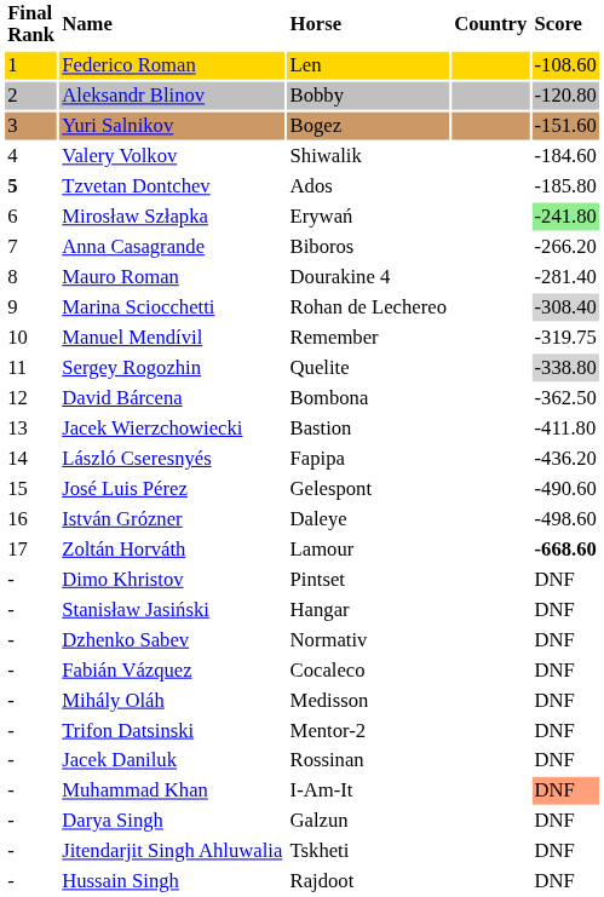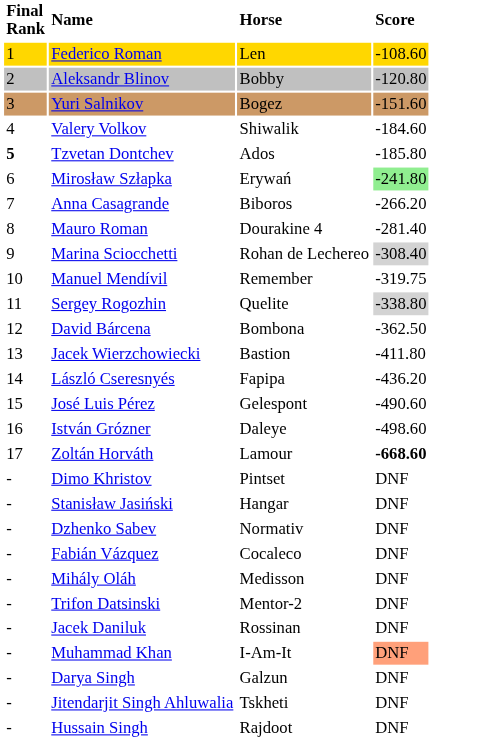 <table border="0" Cellpadding="2">
 <tr>
 <td><strong>Final <br> Rank</strong></td>
 <td><strong>Name</strong></td>
 <td><strong>Horse</strong></td>
-<td><strong>Country</strong></td>
 <td><strong>Score</strong></td>
 </tr>
 <tr bgcolor="gold">
 <td>1</td>
 <td><a href='#'>Federico Roman</a></td>
 <td>Len</td>
-<td></td>
 <td>-108.60</td>
 </tr>
 <tr bgcolor="silver">
 <td>2</td>
 <td><a href='#'>Aleksandr Blinov</a></td>
 <td>Bobby</td>
-<td></td>
 <td>-120.80</td>
 </tr>
 <tr bgcolor="cc9966">
 <td>3</td>
 <td><a href='#'>Yuri Salnikov</a></td>
 <td>Bogez</td>
-<td></td>
 <td>-151.60</td>
 </tr>
 <tr>
 <td>4</td>
 <td><a href='#'>Valery Volkov</a></td>
 <td>Shiwalik</td>
-<td></td>
 <td>-184.60</td>
 </tr>
 <tr>
 <td><strong>5</strong></td>
 <td><a href='#'>Tzvetan Dontchev</a></td>
 <td>Ados</td>
-<td></td>
 <td>-185.80</td>
 </tr>
 <tr>
 <td>6</td>
 <td><a href='#'>Mirosław Szłapka</a></td>
 <td>Erywań</td>
-<td></td>
 <td style="background: lightgreen;">-241.80</td>
 </tr>
 <tr>
 <td>7</td>
 <td><a href='#'>Anna Casagrande</a></td>
 <td>Biboros</td>
-<td></td>
 <td>-266.20</td>
 </tr>
 <tr>
 <td>8</td>
 <td><a href='#'>Mauro Roman</a></td>
 <td>Dourakine 4</td>
-<td></td>
 <td>-281.40</td>
 </tr>
 <tr>
 <td>9</td>
 <td><a href='#'>Marina Sciocchetti</a></td>
 <td>Rohan de Lechereo</td>
-<td></td>
 <td style="background: lightgrey;">-308.40</td>
 </tr>
 <tr>
 <td>10</td>
 <td><a href='#'>Manuel Mendívil</a></td>
 <td>Remember</td>
-<td></td>
 <td>-319.75</td>
 </tr>
 <tr>
 <td>11</td>
 <td><a href='#'>Sergey Rogozhin</a></td>
 <td>Quelite</td>
-<td></td>
 <td style="background: lightgrey;">-338.80</td>
 </tr>
 <tr>
 <td>12</td>
 <td><a href='#'>David Bárcena</a></td>
 <td>Bombona</td>
-<td></td>
 <td>-362.50</td>
 </tr>
 <tr>
 <td>13</td>
 <td><a href='#'>Jacek Wierzchowiecki</a></td>
 <td>Bastion</td>
-<td></td>
 <td>-411.80</td>
 </tr>
 <tr>
 <td>14</td>
 <td><a href='#'>László Cseresnyés</a></td>
 <td>Fapipa</td>
-<td></td>
 <td>-436.20</td>
 </tr>
 <tr>
 <td>15</td>
 <td><a href='#'>José Luis Pérez</a></td>
 <td>Gelespont</td>
-<td></td>
 <td>-490.60</td>
 </tr>
 <tr>
 <td>16</td>
 <td><a href='#'>István Grózner</a></td>
 <td>Daleye</td>
-<td></td>
 <td>-498.60</td>
 </tr>
 <tr>
 <td>17</td>
 <td><a href='#'>Zoltán Horváth</a></td>
 <td>Lamour</td>
-<td></td>
 <td><strong>-668.60</strong></td>
 </tr>
 <tr>
 <td>-</td>
 <td><a href='#'>Dimo Khristov</a></td>
 <td>Pintset</td>
-<td></td>
 <td>DNF</td>
 </tr>
 <tr>
 <td>-</td>
 <td><a href='#'>Stanisław Jasiński</a></td>
 <td>Hangar</td>
-<td></td>
 <td>DNF</td>
 </tr>
 <tr>
 <td>-</td>
 <td><a href='#'>Dzhenko Sabev</a></td>
 <td>Normativ</td>
-<td></td>
 <td>DNF</td>
 </tr>
 <tr>
 <td>-</td>
 <td><a href='#'>Fabián Vázquez</a></td>
 <td>Cocaleco</td>
-<td></td>
 <td>DNF</td>
 </tr>
 <tr>
 <td>-</td>
 <td><a href='#'>Mihály Oláh</a></td>
 <td>Medisson</td>
-<td></td>
 <td>DNF</td>
 </tr>
 <tr>
 <td>-</td>
 <td><a href='#'>Trifon Datsinski</a></td>
 <td>Mentor-2</td>
-<td></td>
 <td>DNF</td>
 </tr>
 <tr>
 <td>-</td>
 <td><a href='#'>Jacek Daniluk</a></td>
 <td>Rossinan</td>
-<td></td>
 <td>DNF</td>
 </tr>
 <tr>
 <td>-</td>
 <td><a href='#'>Muhammad Khan</a></td>
 <td>I-Am-It</td>
-<td></td>
 <td style="background: lightsalmon;">DNF</td>
 </tr>
 <tr>
 <td>-</td>
 <td><a href='#'>Darya Singh</a></td>
 <td>Galzun</td>
-<td></td>
 <td>DNF</td>
 </tr>
 <tr>
 <td>-</td>
 <td><a href='#'>Jitendarjit Singh Ahluwalia</a></td>
 <td>Tskheti</td>
-<td></td>
 <td>DNF</td>
 </tr>
 <tr>
 <td>-</td>
 <td><a href='#'>Hussain Singh</a></td>
 <td>Rajdoot</td>
-<td></td>
 <td>DNF</td>
 </tr>
 </table>
